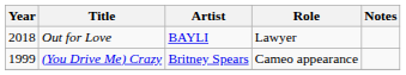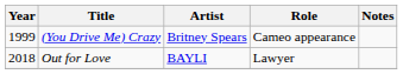 <table class="wikitable sortable">
 <tr>
 <th>Year</th>
 <th>Title</th>
 <th>Artist</th>
 <th>Role</th>
 <th class="unsortable">Notes</th>
 </tr>
 <tr>
+<td>1999</td>
+<td><em><a href='#'>(You Drive Me) Crazy</a></em></td>
+<td><a href='#'>Britney Spears</a></td>
+<td>Cameo appearance</td>
+<td></td>
+</tr>
+<tr>
 <td>2018</td>
 <td><em>Out for Love</em></td>
 <td><a href='#'>BAYLI</a></td>
 <td>Lawyer</td>
 <td></td>
 </tr>
 <tr>
-<td>1999</td>
-<td><em><a href='#'>(You Drive Me) Crazy</a></em></td>
-<td><a href='#'>Britney Spears</a></td>
-<td>Cameo appearance</td>
-<td></td>
-</tr>
-<tr>
 </tr>
 </table>
